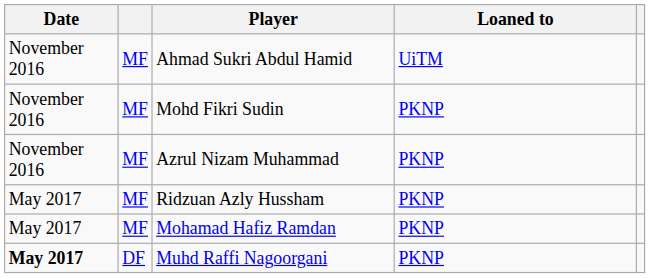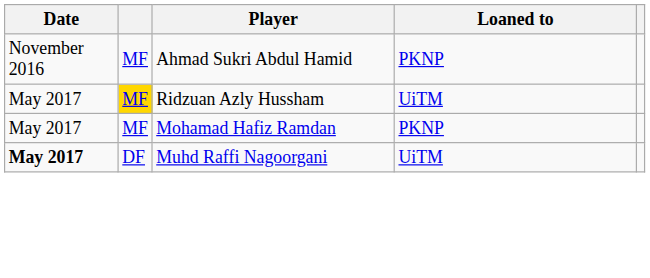 <table class="wikitable plainrowheaders sortable" style="font-size:95%">
 <tr>
 <th scope=col style="width:90px;">Date</th>
 <th></th>
 <th scope=col style="width:200px;">Player</th>
 <th scope=col style="width:200px;">Loaned to</th>
 <th></th>
 </tr>
 <tr>
 <td>November 2016</td>
 <td><a href='#'>MF</a></td>
 <td> Ahmad Sukri Abdul Hamid</td>
-<td> <a href='#'>UiTM</a></td>
-<td></td>
-</tr>
-<tr>
-<td>November 2016</td>
-<td><a href='#'>MF</a></td>
-<td> Mohd Fikri Sudin</td>
-<td> <a href='#'>PKNP</a></td>
-<td></td>
-</tr>
-<tr>
-<td>November 2016</td>
-<td><a href='#'>MF</a></td>
-<td> Azrul Nizam Muhammad</td>
 <td> <a href='#'>PKNP</a></td>
 <td></td>
 </tr>
 <tr>
 <td>May 2017</td>
-<td><a href='#'>MF</a></td>
+<td style="background: gold;"><a href='#'>MF</a></td>
 <td> Ridzuan Azly Hussham</td>
-<td> <a href='#'>PKNP</a></td>
+<td> <a href='#'>UiTM</a></td>
 <td></td>
 </tr>
 <tr>
 <td>May 2017</td>
 <td><a href='#'>MF</a></td>
 <td> <a href='#'>Mohamad Hafiz Ramdan</a></td>
 <td> <a href='#'>PKNP</a></td>
 <td></td>
 </tr>
 <tr>
 <td><strong>May 2017</strong></td>
 <td><a href='#'>DF</a></td>
 <td> <a href='#'>Muhd Raffi Nagoorgani</a></td>
-<td> <a href='#'>PKNP</a></td>
+<td> <a href='#'>UiTM</a></td>
 <td></td>
 </tr>
 </table>
